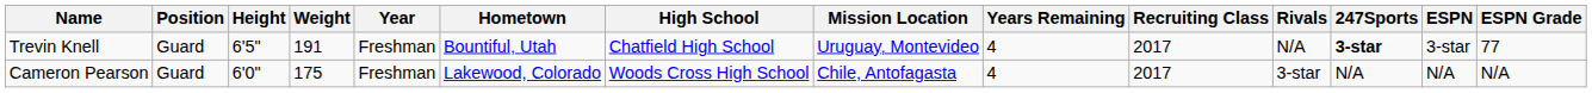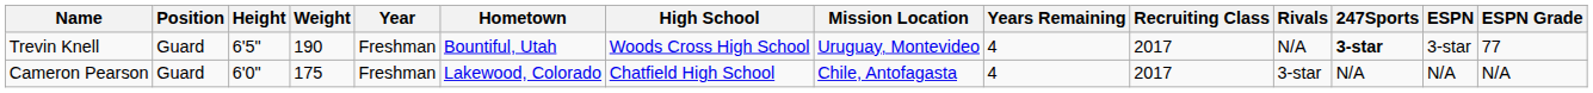 <table class="wikitable">
 <tr>
 <th>Name</th>
 <th>Position</th>
 <th>Height</th>
 <th>Weight</th>
 <th>Year</th>
 <th>Hometown</th>
 <th>High School</th>
 <th>Mission Location</th>
 <th>Years Remaining</th>
 <th>Recruiting Class</th>
 <th>Rivals</th>
 <th>247Sports</th>
 <th>ESPN</th>
 <th>ESPN Grade</th>
 </tr>
 <tr>
 <td>Trevin Knell</td>
 <td>Guard</td>
 <td>6'5"</td>
-<td>191</td>
+<td>190</td>
 <td>Freshman</td>
 <td><a href='#'>Bountiful, Utah</a></td>
-<td><a href='#'>Chatfield High School</a></td>
+<td><a href='#'>Woods Cross High School</a></td>
 <td><a href='#'>Uruguay, Montevideo</a></td>
 <td>4</td>
 <td>2017</td>
 <td>N/A</td>
 <td><strong>3-star</strong></td>
 <td>3-star</td>
 <td>77</td>
 </tr>
 <tr>
 <td>Cameron Pearson</td>
 <td>Guard</td>
 <td>6'0"</td>
 <td>175</td>
 <td>Freshman</td>
 <td><a href='#'>Lakewood, Colorado</a></td>
-<td><a href='#'>Woods Cross High School</a></td>
+<td><a href='#'>Chatfield High School</a></td>
 <td><a href='#'>Chile, Antofagasta</a></td>
 <td>4</td>
 <td>2017</td>
 <td>3-star</td>
 <td>N/A</td>
 <td>N/A</td>
 <td>N/A</td>
 </tr>
 </table>
